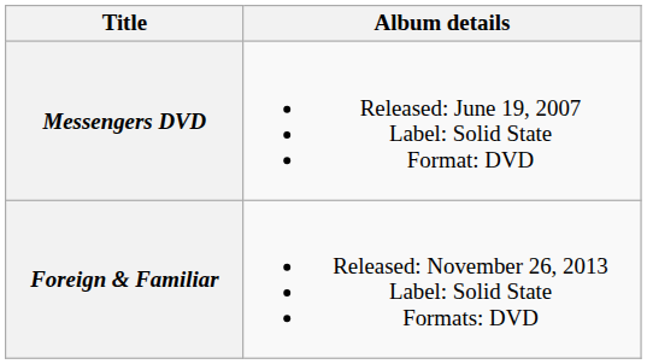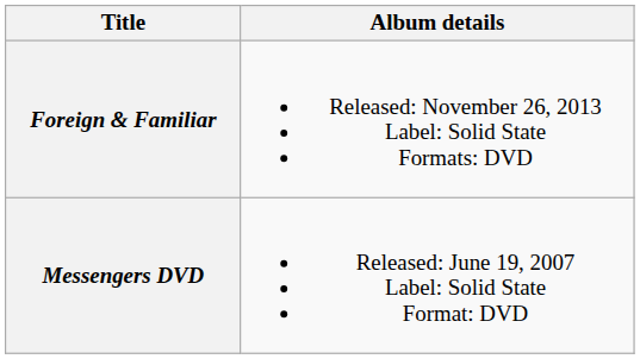 <table class="wikitable plainrowheaders" style="text-align:center;">
 <tr>
 <th scope="col" style="width:10em;">Title</th>
 <th scope="col" style="width:17em;">Album details</th>
 </tr>
 <tr>
+<th scope="row"><em>Foreign & Familiar</em></th>
+<td><br><ul><li>Released: November 26, 2013</li><li>Label: Solid State</li><li>Formats: DVD</li></ul></td>
+</tr>
+<tr>
 <th scope="row"><em>Messengers DVD</em></th>
 <td><br><ul><li>Released: June 19, 2007</li><li>Label: Solid State</li><li>Format: DVD</li></ul></td>
 </tr>
-<tr>
-<th scope="row"><em>Foreign & Familiar</em></th>
-<td><br><ul><li>Released: November 26, 2013</li><li>Label: Solid State</li><li>Formats: DVD</li></ul></td>
-</tr>
 </table>
